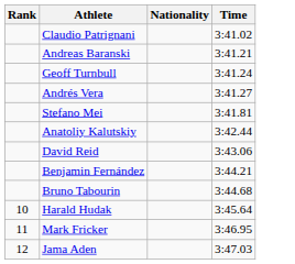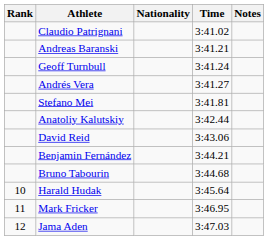 <table class="wikitable sortable" style="text-align:center">
 <tr>
 <th>Rank</th>
 <th>Athlete</th>
 <th>Nationality</th>
 <th>Time</th>
+<th>Notes</th>
 </tr>
 <tr>
 <td></td>
 <td align=left><a href='#'>Claudio Patrignani</a></td>
 <td align=left></td>
 <td>3:41.02</td>
+<td></td>
 </tr>
 <tr>
 <td></td>
 <td align=left><a href='#'>Andreas Baranski</a></td>
 <td align=left></td>
 <td>3:41.21</td>
+<td></td>
 </tr>
 <tr>
 <td></td>
 <td align=left><a href='#'>Geoff Turnbull</a></td>
 <td align=left></td>
 <td>3:41.24</td>
+<td></td>
 </tr>
 <tr>
 <td></td>
 <td align=left><a href='#'>Andrés Vera</a></td>
 <td align=left></td>
 <td>3:41.27</td>
+<td></td>
 </tr>
 <tr>
 <td></td>
 <td align=left><a href='#'>Stefano Mei</a></td>
 <td align=left></td>
 <td>3:41.81</td>
+<td></td>
 </tr>
 <tr>
 <td></td>
 <td align=left><a href='#'>Anatoliy Kalutskiy</a></td>
 <td align=left></td>
 <td>3:42.44</td>
+<td></td>
 </tr>
 <tr>
 <td></td>
 <td align=left><a href='#'>David Reid</a></td>
 <td align=left></td>
 <td>3:43.06</td>
+<td></td>
 </tr>
 <tr>
 <td></td>
 <td align=left><a href='#'>Benjamin Fernández</a></td>
 <td align=left></td>
 <td>3:44.21</td>
+<td></td>
 </tr>
 <tr>
 <td></td>
 <td align=left><a href='#'>Bruno Tabourin</a></td>
 <td align=left></td>
 <td>3:44.68</td>
+<td></td>
 </tr>
 <tr>
 <td>10</td>
 <td align=left><a href='#'>Harald Hudak</a></td>
 <td align=left></td>
 <td>3:45.64</td>
+<td></td>
 </tr>
 <tr>
 <td>11</td>
 <td align=left><a href='#'>Mark Fricker</a></td>
 <td align=left></td>
 <td>3:46.95</td>
+<td></td>
 </tr>
 <tr>
 <td>12</td>
 <td align=left><a href='#'>Jama Aden</a></td>
 <td align=left></td>
 <td>3:47.03</td>
+<td></td>
 </tr>
 </table>
